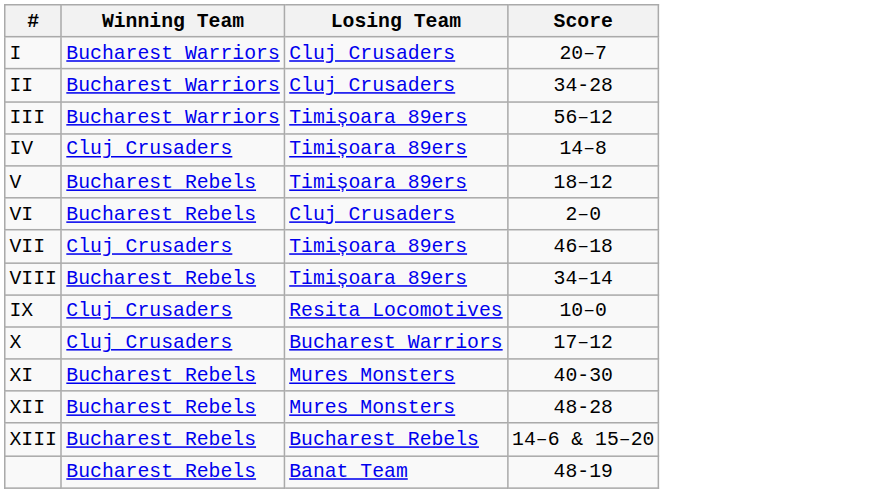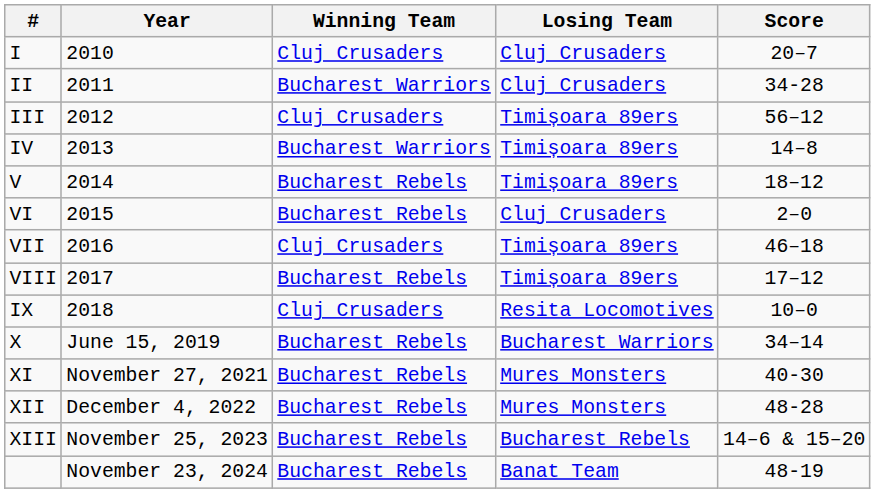 <table class=wikitable>
 <tr>
 <th>#</th>
+<th>Year</th>
 <th>Winning Team</th>
 <th>Losing Team</th>
 <th>Score</th>
 </tr>
 <tr>
 <td>I</td>
-<td><a href='#'>Bucharest Warriors</a></td>
+<td>2010</td>
+<td><a href='#'>Cluj Crusaders</a></td>
 <td><a href='#'>Cluj Crusaders</a></td>
 <td align="center">20–7</td>
 </tr>
 <tr>
 <td>II</td>
+<td>2011</td>
 <td><a href='#'>Bucharest Warriors</a></td>
 <td><a href='#'>Cluj Crusaders</a></td>
 <td style="text-align:center;">34-28</td>
 </tr>
 <tr>
 <td>III</td>
-<td><a href='#'>Bucharest Warriors</a></td>
+<td>2012</td>
+<td><a href='#'>Cluj Crusaders</a></td>
 <td><a href='#'>Timișoara 89ers</a></td>
 <td align="center">56–12</td>
 </tr>
 <tr>
 <td>IV</td>
-<td><a href='#'>Cluj Crusaders</a></td>
+<td>2013</td>
+<td><a href='#'>Bucharest Warriors</a></td>
 <td><a href='#'>Timișoara 89ers</a></td>
 <td align="center">14–8</td>
 </tr>
 <tr>
 <td>V</td>
+<td>2014</td>
 <td><a href='#'>Bucharest Rebels</a></td>
 <td><a href='#'>Timișoara 89ers</a></td>
 <td style="text-align:center;">18–12</td>
 </tr>
 <tr>
 <td>VI</td>
+<td>2015</td>
 <td><a href='#'>Bucharest Rebels</a></td>
 <td><a href='#'>Cluj Crusaders</a></td>
 <td style="text-align:center;">2–0</td>
 </tr>
 <tr>
 <td>VII</td>
+<td>2016</td>
 <td><a href='#'>Cluj Crusaders</a></td>
 <td><a href='#'>Timișoara 89ers</a></td>
 <td style="text-align:center;">46–18</td>
 </tr>
 <tr>
 <td>VIII</td>
+<td>2017</td>
 <td><a href='#'>Bucharest Rebels</a></td>
 <td><a href='#'>Timișoara 89ers</a></td>
-<td style="text-align:center;">34–14</td>
+<td style="text-align:center;">17–12</td>
 </tr>
 <tr>
 <td>IX</td>
+<td>2018</td>
 <td><a href='#'>Cluj Crusaders</a></td>
 <td><a href='#'>Resita Locomotives</a></td>
 <td style="text-align:center;">10–0</td>
 </tr>
 <tr>
 <td>X</td>
-<td><a href='#'>Cluj Crusaders</a></td>
+<td>June 15, 2019</td>
+<td><a href='#'>Bucharest Rebels</a></td>
 <td><a href='#'>Bucharest Warriors</a></td>
-<td style="text-align:center;">17–12</td>
+<td style="text-align:center;">34–14</td>
 </tr>
 <tr>
 <td>XI</td>
+<td>November 27, 2021</td>
 <td><a href='#'>Bucharest Rebels</a></td>
 <td><a href='#'>Mures Monsters</a></td>
 <td style="text-align:center;">40-30</td>
 </tr>
 <tr>
 <td>XII</td>
+<td>December 4, 2022</td>
 <td><a href='#'>Bucharest Rebels</a></td>
 <td><a href='#'>Mures Monsters</a></td>
 <td style="text-align:center;">48-28</td>
 </tr>
 <tr>
 <td>XIII</td>
+<td>November 25, 2023</td>
 <td><a href='#'>Bucharest Rebels</a></td>
 <td><a href='#'>Bucharest Rebels</a></td>
 <td align="center">14–6 & 15–20</td>
 </tr>
 <tr>
 <td></td>
+<td>November 23, 2024</td>
 <td><a href='#'>Bucharest Rebels</a></td>
 <td><a href='#'>Banat Team</a></td>
 <td style="text-align:center;">48-19</td>
 </tr>
 </table>
